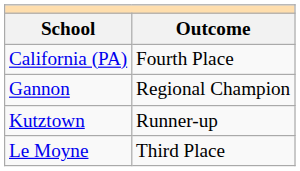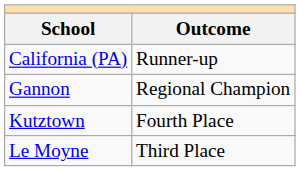 <table class="wikitable" style="float:left; margin-right:1em;">
 <tr>
 <th colspan="3" style="background:#ffdead;"></th>
 </tr>
 <tr>
 <th>School</th>
 <th>Outcome</th>
 </tr>
 <tr>
 <td><a href='#'>California (PA)</a></td>
-<td>Fourth Place</td>
+<td>Runner-up</td>
 </tr>
 <tr>
 <td><a href='#'>Gannon</a></td>
 <td>Regional Champion</td>
 </tr>
 <tr>
 <td><a href='#'>Kutztown</a></td>
-<td>Runner-up</td>
+<td>Fourth Place</td>
 </tr>
 <tr>
 <td><a href='#'>Le Moyne</a></td>
 <td>Third Place</td>
 </tr>
 </table>
